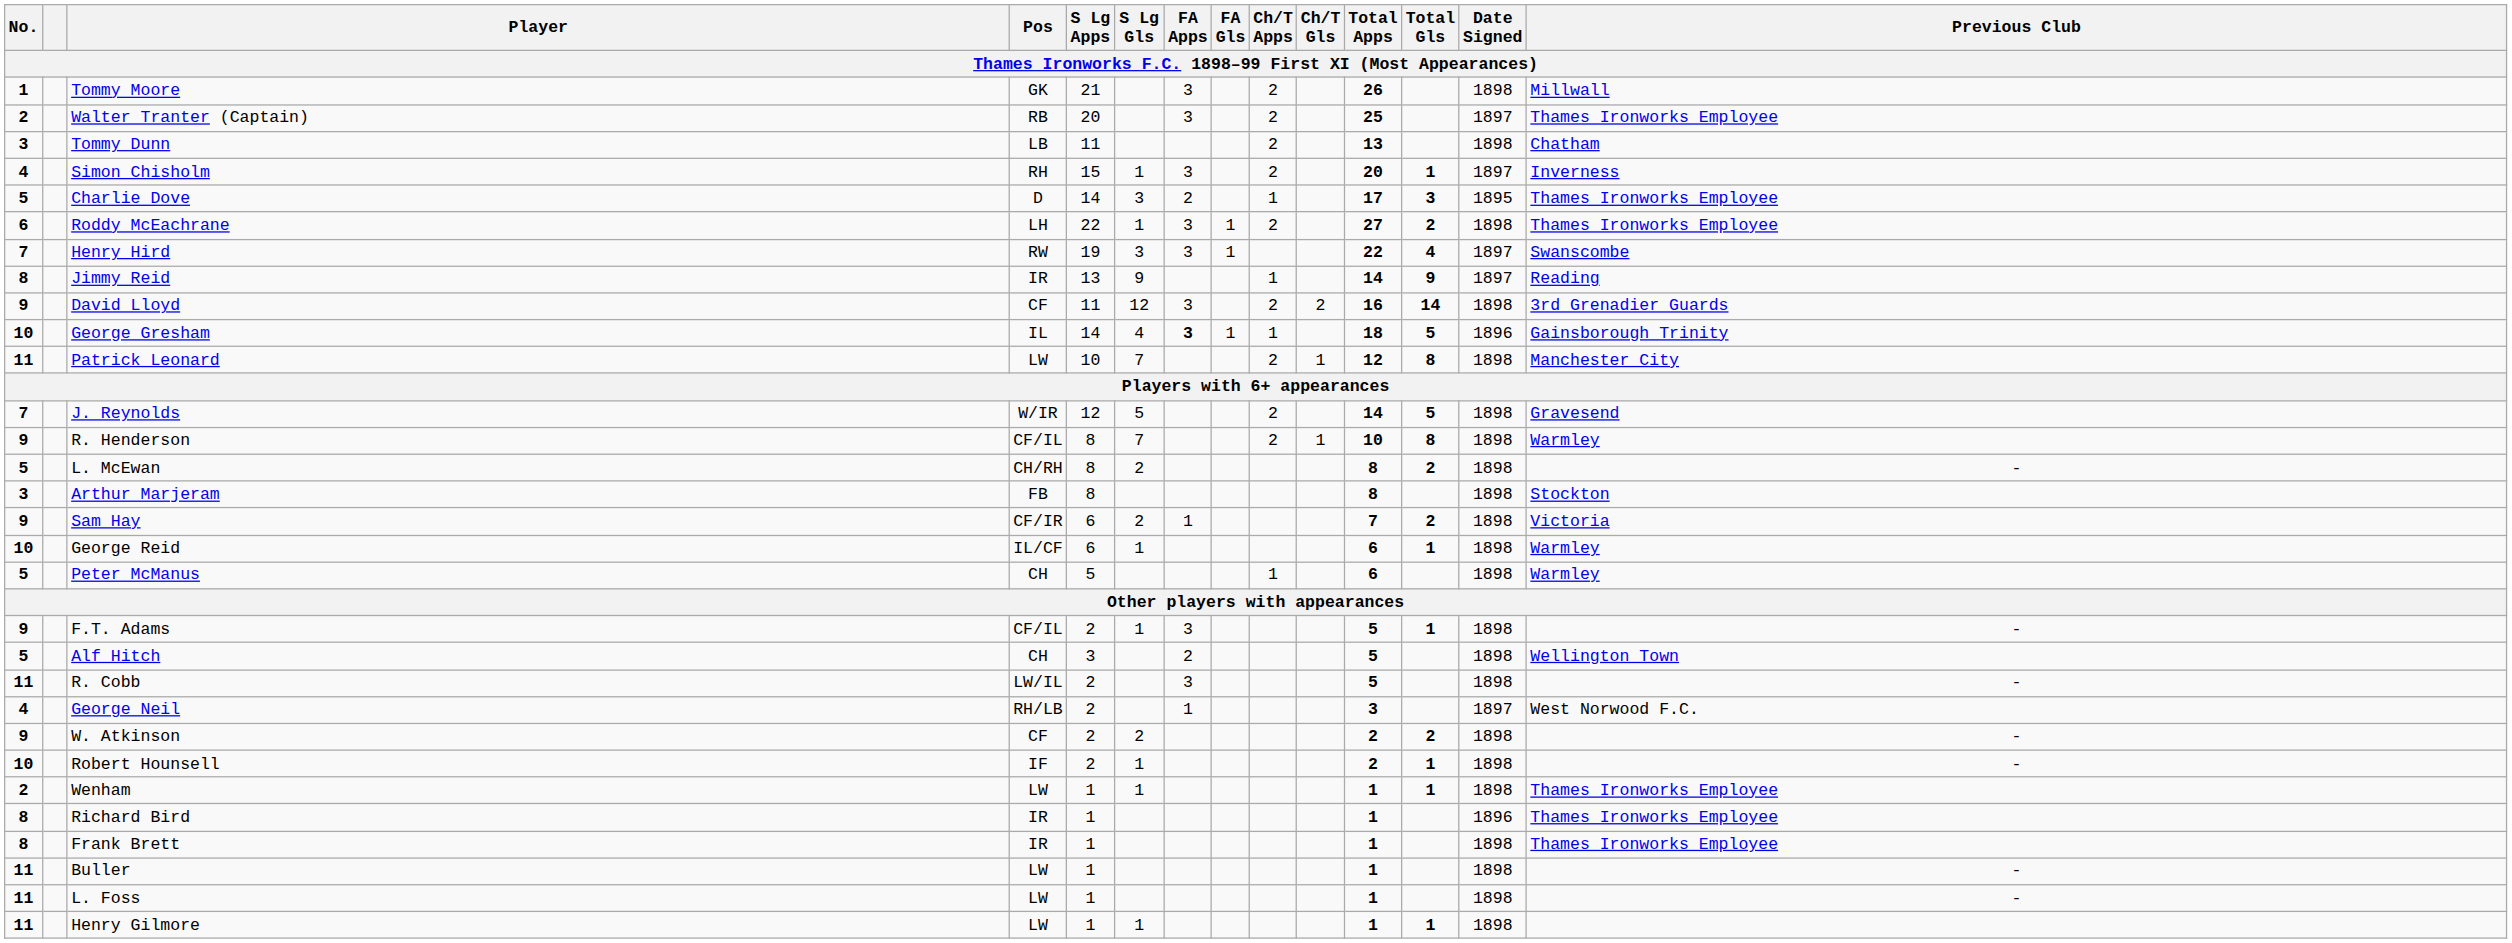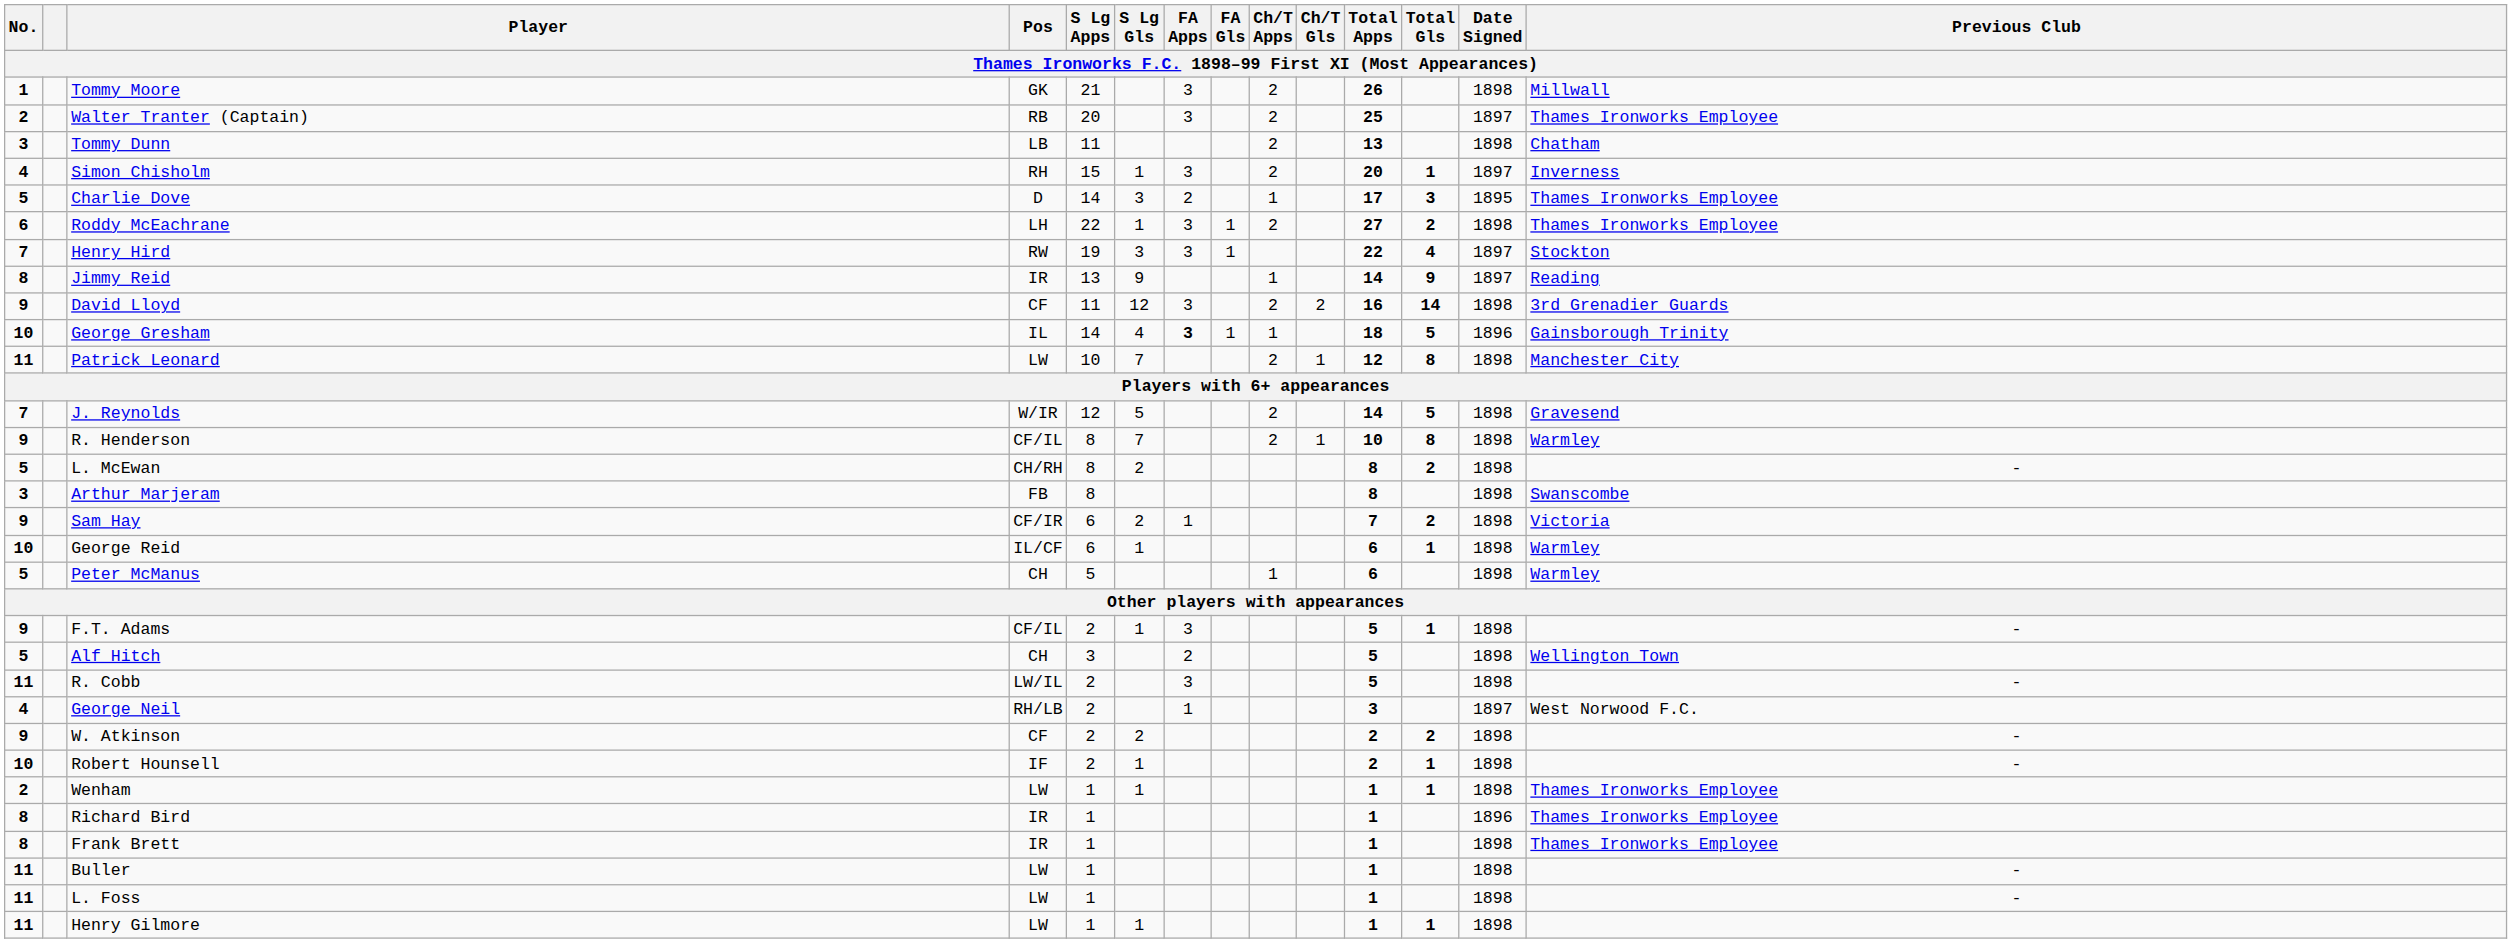 <table class="wikitable">
 <tr>
 <th width=1%>No.</th>
 <th width=1%></th>
 <th !width=10%>Player</th>
 <th width=1%>Pos</th>
 <th width=1%>S Lg <br> Apps</th>
 <th width=2%>S Lg <br> Gls</th>
 <th width=1%>FA <br> Apps</th>
 <th width=1%>FA <br> Gls</th>
 <th width=1%>Ch/T<br> Apps</th>
 <th width=1%>Ch/T<br> Gls</th>
 <th width=1%>Total <br> Apps</th>
 <th width=1%>Total <br> Gls</th>
 <th width=1%>Date Signed</th>
 <th !width=10%>Previous Club</th>
 </tr>
 <tr>
 <th colspan=14 bgcolor=#6fd6f5><a href='#'>Thames Ironworks F.C.</a> 1898–99 First XI (Most Appearances)</th>
 </tr>
 <tr>
 <td align=center><strong>1</strong></td>
 <td align=center></td>
 <td><a href='#'>Tommy Moore</a></td>
 <td align=center>GK</td>
 <td align=center>21</td>
 <td align=center></td>
 <td align=center>3</td>
 <td align=center></td>
 <td align=center>2</td>
 <td align=center></td>
 <td align=center><strong>26</strong></td>
 <td align=center></td>
 <td align=center>1898</td>
 <td><a href='#'>Millwall</a></td>
 </tr>
 <tr>
 <td align=center><strong>2</strong></td>
 <td align=center></td>
 <td><a href='#'>Walter Tranter</a> (Captain)</td>
 <td align=center>RB</td>
 <td align=center>20</td>
 <td align=center></td>
 <td align=center>3</td>
 <td align=center></td>
 <td align=center>2</td>
 <td align=center></td>
 <td align=center><strong>25</strong></td>
 <td align=center></td>
 <td align=center>1897</td>
 <td><a href='#'>Thames Ironworks Employee</a></td>
 </tr>
 <tr>
 <td align=center><strong>3</strong></td>
 <td align=center></td>
 <td><a href='#'>Tommy Dunn</a></td>
 <td align=center>LB</td>
 <td align=center>11</td>
 <td align=center></td>
 <td align=center></td>
 <td align=center></td>
 <td align=center>2</td>
 <td align=center></td>
 <td align=center><strong>13</strong></td>
 <td align=center></td>
 <td align=center>1898</td>
 <td><a href='#'>Chatham</a></td>
 </tr>
 <tr>
 <td align=center><strong>4</strong></td>
 <td align=center></td>
 <td><a href='#'>Simon Chisholm</a></td>
 <td align=center>RH</td>
 <td align=center>15</td>
 <td align=center>1</td>
 <td align=center>3</td>
 <td align=center></td>
 <td align=center>2</td>
 <td align=center></td>
 <td align=center><strong>20</strong></td>
 <td align=center><strong>1</strong></td>
 <td align=center>1897</td>
 <td><a href='#'>Inverness</a></td>
 </tr>
 <tr>
 <td align=center><strong>5</strong></td>
 <td align=center></td>
 <td><a href='#'>Charlie Dove</a></td>
 <td align=center>D</td>
 <td align=center>14</td>
 <td align=center>3</td>
 <td align=center>2</td>
 <td align=center></td>
 <td align=center>1</td>
 <td align=center></td>
 <td align=center><strong>17</strong></td>
 <td align=center><strong>3</strong></td>
 <td align=center>1895</td>
 <td><a href='#'>Thames Ironworks Employee</a></td>
 </tr>
 <tr>
 <td align=center><strong>6</strong></td>
 <td align=center></td>
 <td><a href='#'>Roddy McEachrane</a></td>
 <td align=center>LH</td>
 <td align=center>22</td>
 <td align=center>1</td>
 <td align=center>3</td>
 <td align=center>1</td>
 <td align=center>2</td>
 <td align=center></td>
 <td align=center><strong>27</strong></td>
 <td align=center><strong>2</strong></td>
 <td align=center>1898</td>
 <td><a href='#'>Thames Ironworks Employee</a></td>
 </tr>
 <tr>
 <td align=center><strong>7</strong></td>
 <td align=center></td>
 <td><a href='#'>Henry Hird</a></td>
 <td align=center>RW</td>
 <td align=center>19</td>
 <td align=center>3</td>
 <td align=center>3</td>
 <td align=center>1</td>
 <td align=center></td>
 <td align=center></td>
 <td align=center><strong>22</strong></td>
 <td align=center><strong>4</strong></td>
 <td align=center>1897</td>
-<td><a href='#'>Swanscombe</a></td>
+<td><a href='#'>Stockton</a></td>
 </tr>
 <tr>
 <td align=center><strong>8</strong></td>
 <td align=center></td>
 <td><a href='#'>Jimmy Reid</a></td>
 <td align=center>IR</td>
 <td align=center>13</td>
 <td align=center>9</td>
 <td align=center></td>
 <td align=center></td>
 <td align=center>1</td>
 <td align=center></td>
 <td align=center><strong>14</strong></td>
 <td align=center><strong>9</strong></td>
 <td align=center>1897</td>
 <td><a href='#'>Reading</a></td>
 </tr>
 <tr>
 <td align=center><strong>9</strong></td>
 <td align=center></td>
 <td><a href='#'>David Lloyd</a></td>
 <td align=center>CF</td>
 <td align=center>11</td>
 <td align=center>12</td>
 <td align=center>3</td>
 <td align=center></td>
 <td align=center>2</td>
 <td align=center>2</td>
 <td align=center><strong>16</strong></td>
 <td align=center><strong>14</strong></td>
 <td align=center>1898</td>
 <td><a href='#'>3rd Grenadier Guards</a></td>
 </tr>
 <tr>
 <td align=center><strong>10</strong></td>
 <td align=center></td>
 <td><a href='#'>George Gresham</a></td>
 <td align=center>IL</td>
 <td align=center>14</td>
 <td align=center>4</td>
 <td align=center><strong>3</strong></td>
 <td align=center>1</td>
 <td align=center>1</td>
 <td align=center></td>
 <td align=center><strong>18</strong></td>
 <td align=center><strong>5</strong></td>
 <td align=center>1896</td>
 <td><a href='#'>Gainsborough Trinity</a></td>
 </tr>
 <tr>
 <td align=center><strong>11</strong></td>
 <td align=center></td>
 <td><a href='#'>Patrick Leonard</a></td>
 <td align=center>LW</td>
 <td align=center>10</td>
 <td align=center>7</td>
 <td align=center></td>
 <td align=center></td>
 <td align=center>2</td>
 <td align=center>1</td>
 <td align=center><strong>12</strong></td>
 <td align=center><strong>8</strong></td>
 <td align=center>1898</td>
 <td><a href='#'>Manchester City</a></td>
 </tr>
 <tr>
 <th colspan=14 bgcolor=#6fd6f5>Players with 6+ appearances</th>
 </tr>
 <tr>
 <td align=center><strong>7</strong></td>
 <td align=center></td>
 <td><a href='#'>J. Reynolds</a></td>
 <td align=center>W/IR</td>
 <td align=center>12</td>
 <td align=center>5</td>
 <td align=center></td>
 <td align=center></td>
 <td align=center>2</td>
 <td align=center></td>
 <td align=center><strong>14</strong></td>
 <td align=center><strong>5</strong></td>
 <td align=center>1898</td>
 <td><a href='#'>Gravesend</a></td>
 </tr>
 <tr>
 <td align=center><strong>9</strong></td>
 <td align=center></td>
 <td>R. Henderson</td>
 <td align=center>CF/IL</td>
 <td align=center>8</td>
 <td align=center>7</td>
 <td align=center></td>
 <td align=center></td>
 <td align=center>2</td>
 <td align=center>1</td>
 <td align=center><strong>10</strong></td>
 <td align=center><strong>8</strong></td>
 <td align=center>1898</td>
 <td><a href='#'>Warmley</a></td>
 </tr>
 <tr>
 <td align=center><strong>5</strong></td>
 <td align=center></td>
 <td>L. McEwan</td>
 <td align=center>CH/RH</td>
 <td align=center>8</td>
 <td align=center>2</td>
 <td align=center></td>
 <td align=center></td>
 <td align=center></td>
 <td align=center></td>
 <td align=center><strong>8</strong></td>
 <td align=center><strong>2</strong></td>
 <td align=center>1898</td>
 <td align=center>-</td>
 </tr>
 <tr>
 <td align=center><strong>3</strong></td>
 <td align=center></td>
 <td><a href='#'>Arthur Marjeram</a></td>
 <td align=center>FB</td>
 <td align=center>8</td>
 <td align=center></td>
 <td align=center></td>
 <td align=center></td>
 <td align=center></td>
 <td align=center></td>
 <td align=center><strong>8</strong></td>
 <td align=center></td>
 <td align=center>1898</td>
-<td><a href='#'>Stockton</a></td>
+<td><a href='#'>Swanscombe</a></td>
 </tr>
 <tr>
 <td align=center><strong>9</strong></td>
 <td align=center></td>
 <td><a href='#'>Sam Hay</a></td>
 <td align=center>CF/IR</td>
 <td align=center>6</td>
 <td align=center>2</td>
 <td align=center>1</td>
 <td align=center></td>
 <td align=center></td>
 <td align=center></td>
 <td align=center><strong>7</strong></td>
 <td align=center><strong>2</strong></td>
 <td align=center>1898</td>
 <td><a href='#'>Victoria</a></td>
 </tr>
 <tr>
 <td align=center><strong>10</strong></td>
 <td align=center></td>
 <td>George Reid</td>
 <td align=center>IL/CF</td>
 <td align=center>6</td>
 <td align=center>1</td>
 <td align=center></td>
 <td align=center></td>
 <td align=center></td>
 <td align=center></td>
 <td align=center><strong>6</strong></td>
 <td align=center><strong>1</strong></td>
 <td align=center>1898</td>
 <td><a href='#'>Warmley</a></td>
 </tr>
 <tr>
 <td align=center><strong>5</strong></td>
 <td align=center></td>
 <td><a href='#'>Peter McManus</a></td>
 <td align=center>CH</td>
 <td align=center>5</td>
 <td align=center></td>
 <td align=center></td>
 <td align=center></td>
 <td align=center>1</td>
 <td align=center></td>
 <td align=center><strong>6</strong></td>
 <td align=center></td>
 <td align=center>1898</td>
 <td><a href='#'>Warmley</a></td>
 </tr>
 <tr>
 <th colspan=14 bgcolor=#6fd6f5>Other players with appearances</th>
 </tr>
 <tr>
 <td align=center><strong>9</strong></td>
 <td align=center></td>
 <td>F.T. Adams</td>
 <td align=center>CF/IL</td>
 <td align=center>2</td>
 <td align=center>1</td>
 <td align=center>3</td>
 <td align=center></td>
 <td align=center></td>
 <td align=center></td>
 <td align=center><strong>5</strong></td>
 <td align=center><strong>1</strong></td>
 <td align=center>1898</td>
 <td align=center>-</td>
 </tr>
 <tr>
 <td align=center><strong>5</strong></td>
 <td align=center></td>
 <td><a href='#'>Alf Hitch</a></td>
 <td align=center>CH</td>
 <td align=center>3</td>
 <td align=center></td>
 <td align=center>2</td>
 <td align=center></td>
 <td align=center></td>
 <td align=center></td>
 <td align=center><strong>5</strong></td>
 <td align=center></td>
 <td align=center>1898</td>
 <td><a href='#'>Wellington Town</a></td>
 </tr>
 <tr>
 <td align=center><strong>11</strong></td>
 <td align=center></td>
 <td>R. Cobb</td>
 <td align=center>LW/IL</td>
 <td align=center>2</td>
 <td align=center></td>
 <td align=center>3</td>
 <td align=center></td>
 <td align=center></td>
 <td align=center></td>
 <td align=center><strong>5</strong></td>
 <td align=center></td>
 <td align=center>1898</td>
 <td align=center>-</td>
 </tr>
 <tr>
 <td align=center><strong>4</strong></td>
 <td align=center></td>
 <td><a href='#'>George Neil</a></td>
 <td align=center>RH/LB</td>
 <td align=center>2</td>
 <td align=center></td>
 <td align=center>1</td>
 <td align=center></td>
 <td align=center></td>
 <td align=center></td>
 <td align=center><strong>3</strong></td>
 <td align=center></td>
 <td align=center>1897</td>
 <td>West Norwood F.C.</td>
 </tr>
 <tr>
 <td align=center><strong>9</strong></td>
 <td align=center></td>
 <td>W. Atkinson</td>
 <td align=center>CF</td>
 <td align=center>2</td>
 <td align=center>2</td>
 <td align=center></td>
 <td align=center></td>
 <td align=center></td>
 <td align=center></td>
 <td align=center><strong>2</strong></td>
 <td align=center><strong>2</strong></td>
 <td align=center>1898</td>
 <td align=center>-</td>
 </tr>
 <tr>
 <td align=center><strong>10</strong></td>
 <td align=center></td>
 <td>Robert Hounsell</td>
 <td align=center>IF</td>
 <td align=center>2</td>
 <td align=center>1</td>
 <td align=center></td>
 <td align=center></td>
 <td align=center></td>
 <td align=center></td>
 <td align=center><strong>2</strong></td>
 <td align=center><strong>1</strong></td>
 <td align=center>1898</td>
 <td align=center>-</td>
 </tr>
 <tr>
 <td align=center><strong>2</strong></td>
 <td align=center></td>
 <td>Wenham</td>
 <td align=center>LW</td>
 <td align=center>1</td>
 <td align=center>1</td>
 <td align=center></td>
 <td align=center></td>
 <td align=center></td>
 <td align=center></td>
 <td align=center><strong>1</strong></td>
 <td align=center><strong>1</strong></td>
 <td align=center>1898</td>
 <td><a href='#'>Thames Ironworks Employee</a></td>
 </tr>
 <tr>
 <td align=center><strong>8</strong></td>
 <td align=center></td>
 <td>Richard Bird</td>
 <td align=center>IR</td>
 <td align=center>1</td>
 <td align=center></td>
 <td align=center></td>
 <td align=center></td>
 <td align=center></td>
 <td align=center></td>
 <td align=center><strong>1</strong></td>
 <td align=center></td>
 <td align=center>1896</td>
 <td><a href='#'>Thames Ironworks Employee</a></td>
 </tr>
 <tr>
 <td align=center><strong>8</strong></td>
 <td align=center></td>
 <td>Frank Brett</td>
 <td align=center>IR</td>
 <td align=center>1</td>
 <td align=center></td>
 <td align=center></td>
 <td align=center></td>
 <td align=center></td>
 <td align=center></td>
 <td align=center><strong>1</strong></td>
 <td align=center></td>
 <td align=center>1898</td>
 <td><a href='#'>Thames Ironworks Employee</a></td>
 </tr>
 <tr>
 <td align=center><strong>11</strong></td>
 <td align=center></td>
 <td>Buller</td>
 <td align=center>LW</td>
 <td align=center>1</td>
 <td align=center></td>
 <td align=center></td>
 <td align=center></td>
 <td align=center></td>
 <td align=center></td>
 <td align=center><strong>1</strong></td>
 <td align=center></td>
 <td align=center>1898</td>
 <td align=center>-</td>
 </tr>
 <tr>
 <td align=center><strong>11</strong></td>
 <td align=center></td>
 <td>L. Foss</td>
 <td align=center>LW</td>
 <td align=center>1</td>
 <td align=center></td>
 <td align=center></td>
 <td align=center></td>
 <td align=center></td>
 <td align=center></td>
 <td align=center><strong>1</strong></td>
 <td align=center></td>
 <td align=center>1898</td>
 <td align=center>-</td>
 </tr>
 <tr>
 <td align=center><strong>11</strong></td>
 <td align=center></td>
 <td>Henry Gilmore</td>
 <td align=center>LW</td>
 <td align=center>1</td>
 <td align=center>1</td>
 <td align=center></td>
 <td align=center></td>
 <td align=center></td>
 <td align=center></td>
 <td align=center><strong>1</strong></td>
 <td align=center><strong>1</strong></td>
 <td align=center>1898</td>
 <td align=center></td>
 </tr>
 </table>
